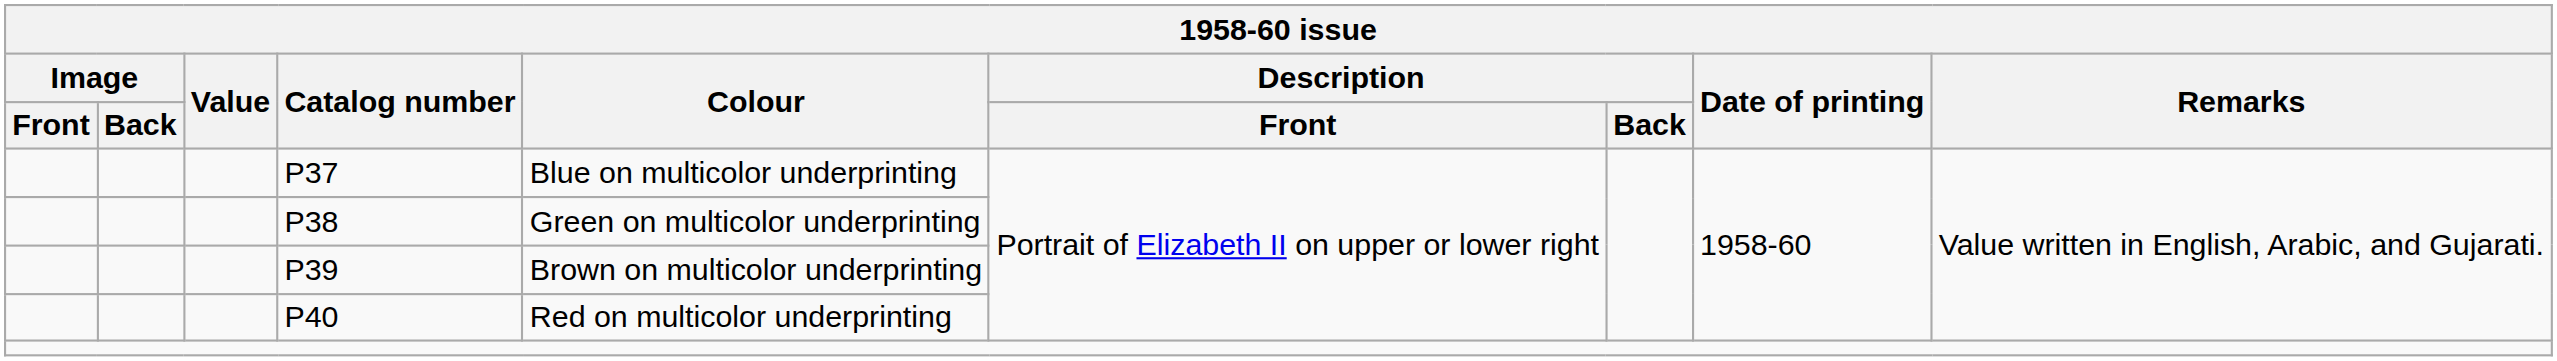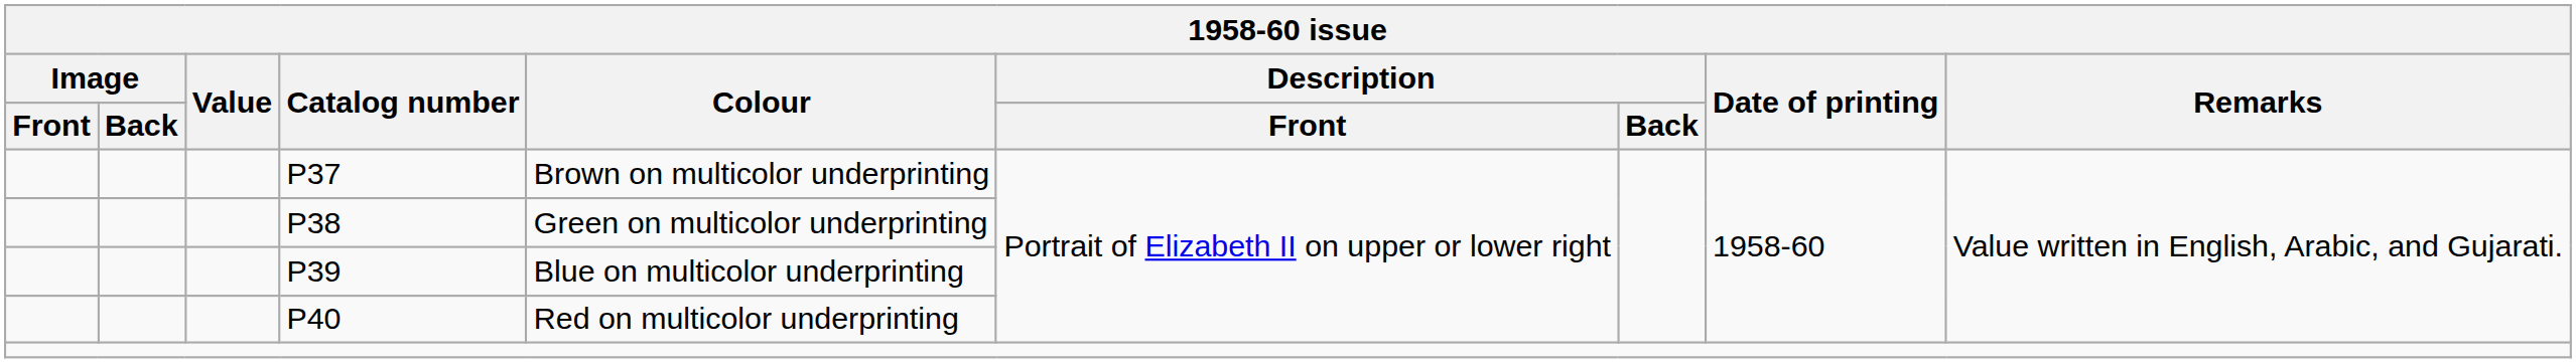 <table class="wikitable" style="font-size: 90%">
 <tr>
 <th colspan="9">1958-60 issue</th>
 </tr>
 <tr>
 <th colspan="2">Image</th>
 <th rowspan="2">Value</th>
 <th rowspan="2">Catalog number</th>
 <th rowspan="2">Colour</th>
 <th colspan="2">Description</th>
 <th rowspan="2">Date of printing</th>
 <th rowspan="2">Remarks</th>
 </tr>
 <tr>
 <th>Front</th>
 <th>Back</th>
 <th>Front</th>
 <th>Back</th>
 </tr>
 <tr>
 <td align="center"></td>
 <td align="center"></td>
 <td></td>
 <td>P37</td>
-<td>Blue on multicolor underprinting</td>
+<td>Brown on multicolor underprinting</td>
 <td rowspan="4">Portrait of <a href='#'>Elizabeth II</a> on upper or lower right</td>
 <td rowspan="4"></td>
 <td rowspan="4">1958-60</td>
 <td rowspan="4">Value written in English, Arabic, and Gujarati.</td>
 </tr>
 <tr>
 <td align="center"></td>
 <td align="center"></td>
 <td></td>
 <td>P38</td>
 <td>Green on multicolor underprinting</td>
 </tr>
 <tr>
 <td align="center"></td>
 <td align="center"></td>
 <td></td>
 <td>P39</td>
-<td>Brown on multicolor underprinting</td>
+<td>Blue on multicolor underprinting</td>
 </tr>
 <tr>
 <td align="center"></td>
 <td align="center"></td>
 <td></td>
 <td>P40</td>
 <td>Red on multicolor underprinting</td>
 </tr>
 <tr>
 <td colspan="9"></td>
 </tr>
 </table>
